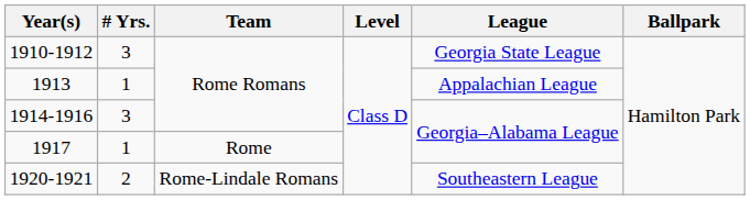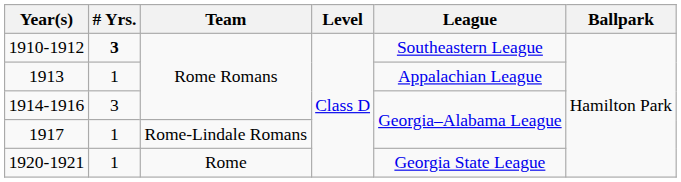 <table class="wikitable" style="text-align:center; font-size: 95%;">
 <tr>
 <th>Year(s)</th>
 <th># Yrs.</th>
 <th>Team</th>
 <th>Level</th>
 <th>League</th>
 <th>Ballpark</th>
 </tr>
 <tr>
 <td>1910-1912</td>
-<td>3</td>
+<td><strong>3</strong></td>
 <td rowspan=3>Rome Romans</td>
 <td rowspan=5><a href='#'>Class D</a></td>
-<td><a href='#'>Georgia State League</a></td>
+<td><a href='#'>Southeastern League</a></td>
 <td rowspan=5>Hamilton Park</td>
 </tr>
 <tr>
 <td>1913</td>
 <td>1</td>
 <td><a href='#'>Appalachian League</a></td>
 </tr>
 <tr>
 <td>1914-1916</td>
 <td>3</td>
 <td rowspan=2><a href='#'>Georgia–Alabama League</a></td>
 </tr>
 <tr>
 <td>1917</td>
 <td>1</td>
-<td>Rome</td>
+<td>Rome-Lindale Romans</td>
 </tr>
 <tr>
 <td>1920-1921</td>
-<td>2</td>
-<td>Rome-Lindale Romans</td>
-<td><a href='#'>Southeastern League</a></td>
+<td>1</td>
+<td>Rome</td>
+<td><a href='#'>Georgia State League</a></td>
 </tr>
 </table>
